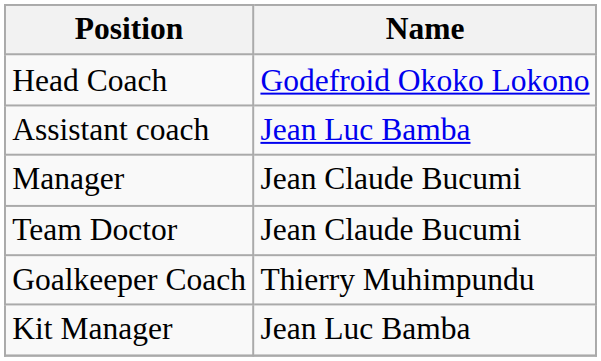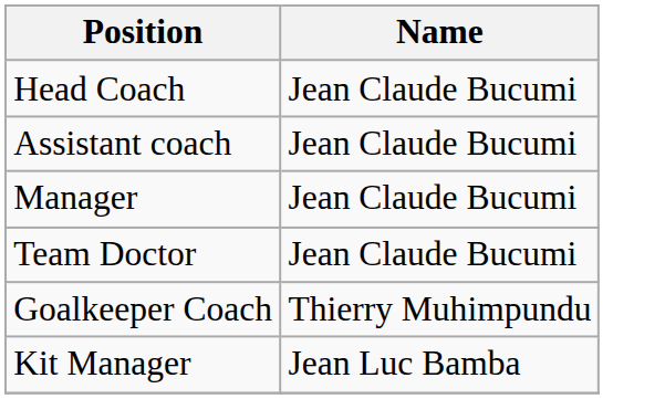 <table class="wikitable">
 <tr>
 <th>Position</th>
 <th>Name</th>
 </tr>
 <tr>
 <td>Head Coach</td>
-<td> <a href='#'>Godefroid Okoko Lokono</a></td>
+<td> Jean Claude Bucumi</td>
 </tr>
 <tr>
 <td>Assistant coach</td>
-<td> <a href='#'>Jean Luc Bamba</a></td>
+<td> Jean Claude Bucumi</td>
 </tr>
 <tr>
 <td>Manager</td>
 <td> Jean Claude Bucumi</td>
 </tr>
 <tr>
 <td>Team Doctor</td>
 <td> Jean Claude Bucumi</td>
 </tr>
 <tr>
 <td>Goalkeeper Coach</td>
 <td> Thierry Muhimpundu</td>
 </tr>
 <tr>
 <td>Kit Manager</td>
 <td> Jean Luc Bamba</td>
 </tr>
 <tr>
 </tr>
 </table>
